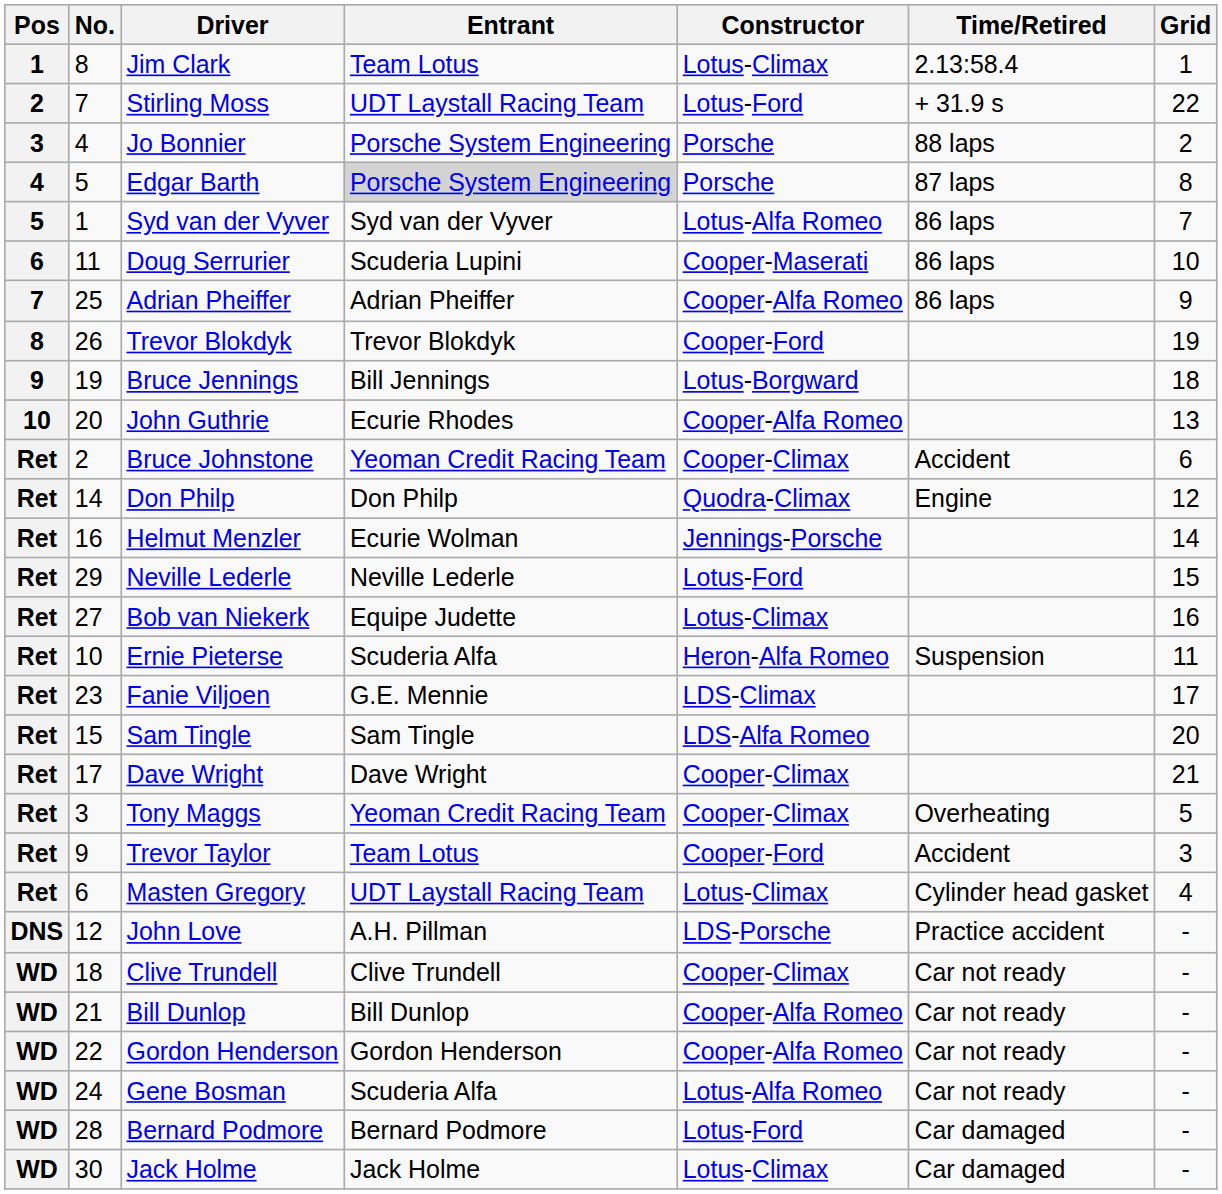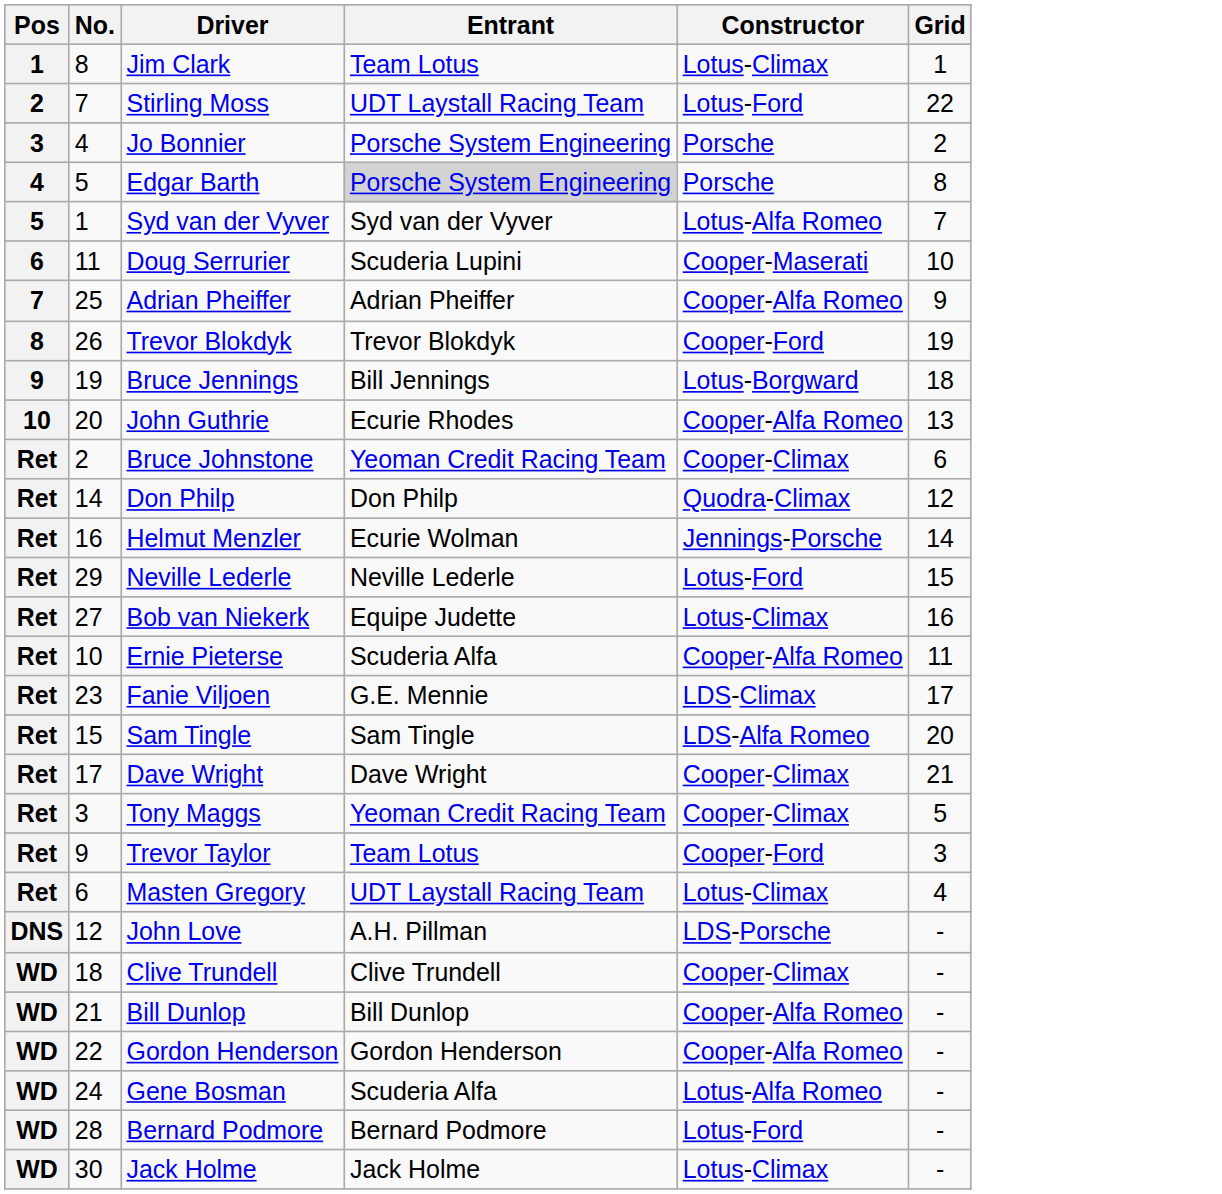 <table class="wikitable" style="font-size: 95%;">
 <tr>
 <th>Pos</th>
 <th>No.</th>
 <th>Driver</th>
 <th>Entrant</th>
 <th>Constructor</th>
-<th>Time/Retired</th>
 <th>Grid</th>
 </tr>
 <tr>
 <th>1</th>
 <td>8</td>
 <td> <a href='#'>Jim Clark</a></td>
 <td><a href='#'>Team Lotus</a></td>
 <td><a href='#'>Lotus</a>-<a href='#'>Climax</a></td>
-<td>2.13:58.4</td>
 <td style="text-align:center">1</td>
 </tr>
 <tr>
 <th>2</th>
 <td>7</td>
 <td> <a href='#'>Stirling Moss</a></td>
 <td><a href='#'>UDT Laystall Racing Team</a></td>
 <td><a href='#'>Lotus</a>-<a href='#'>Ford</a></td>
-<td>+ 31.9 s</td>
 <td style="text-align:center">22</td>
 </tr>
 <tr>
 <th>3</th>
 <td>4</td>
 <td> <a href='#'>Jo Bonnier</a></td>
 <td><a href='#'>Porsche System Engineering</a></td>
 <td><a href='#'>Porsche</a></td>
-<td>88 laps</td>
 <td style="text-align:center">2</td>
 </tr>
 <tr>
 <th>4</th>
 <td>5</td>
 <td> <a href='#'>Edgar Barth</a></td>
 <td style="background: lightgrey;"><a href='#'>Porsche System Engineering</a></td>
 <td><a href='#'>Porsche</a></td>
-<td>87 laps</td>
 <td style="text-align:center">8</td>
 </tr>
 <tr>
 <th>5</th>
 <td>1</td>
 <td> <a href='#'>Syd van der Vyver</a></td>
 <td>Syd van der Vyver</td>
 <td><a href='#'>Lotus</a>-<a href='#'>Alfa Romeo</a></td>
-<td>86 laps</td>
 <td style="text-align:center">7</td>
 </tr>
 <tr>
 <th>6</th>
 <td>11</td>
 <td> <a href='#'>Doug Serrurier</a></td>
 <td>Scuderia Lupini</td>
 <td><a href='#'>Cooper</a>-<a href='#'>Maserati</a></td>
-<td>86 laps</td>
 <td style="text-align:center">10</td>
 </tr>
 <tr>
 <th>7</th>
 <td>25</td>
 <td> <a href='#'>Adrian Pheiffer</a></td>
 <td>Adrian Pheiffer</td>
 <td><a href='#'>Cooper</a>-<a href='#'>Alfa Romeo</a></td>
-<td>86 laps</td>
 <td style="text-align:center">9</td>
 </tr>
 <tr>
 <th>8</th>
 <td>26</td>
 <td> <a href='#'>Trevor Blokdyk</a></td>
 <td>Trevor Blokdyk</td>
 <td><a href='#'>Cooper</a>-<a href='#'>Ford</a></td>
-<td></td>
 <td style="text-align:center">19</td>
 </tr>
 <tr>
 <th>9</th>
 <td>19</td>
 <td> <a href='#'>Bruce Jennings</a></td>
 <td>Bill Jennings</td>
 <td><a href='#'>Lotus</a>-<a href='#'>Borgward</a></td>
-<td></td>
 <td style="text-align:center">18</td>
 </tr>
 <tr>
 <th>10</th>
 <td>20</td>
 <td> <a href='#'>John Guthrie</a></td>
 <td>Ecurie Rhodes</td>
 <td><a href='#'>Cooper</a>-<a href='#'>Alfa Romeo</a></td>
-<td></td>
 <td style="text-align:center">13</td>
 </tr>
 <tr>
 <th>Ret</th>
 <td>2</td>
 <td> <a href='#'>Bruce Johnstone</a></td>
 <td><a href='#'>Yeoman Credit Racing Team</a></td>
 <td><a href='#'>Cooper</a>-<a href='#'>Climax</a></td>
-<td>Accident</td>
 <td style="text-align:center">6</td>
 </tr>
 <tr>
 <th>Ret</th>
 <td>14</td>
 <td> <a href='#'>Don Philp</a></td>
 <td>Don Philp</td>
 <td><a href='#'>Quodra</a>-<a href='#'>Climax</a></td>
-<td>Engine</td>
 <td style="text-align:center">12</td>
 </tr>
 <tr>
 <th>Ret</th>
 <td>16</td>
 <td> <a href='#'>Helmut Menzler</a></td>
 <td>Ecurie Wolman</td>
 <td><a href='#'>Jennings</a>-<a href='#'>Porsche</a></td>
-<td></td>
 <td style="text-align:center">14</td>
 </tr>
 <tr>
 <th>Ret</th>
 <td>29</td>
 <td> <a href='#'>Neville Lederle</a></td>
 <td>Neville Lederle</td>
 <td><a href='#'>Lotus</a>-<a href='#'>Ford</a></td>
-<td></td>
 <td style="text-align:center">15</td>
 </tr>
 <tr>
 <th>Ret</th>
 <td>27</td>
 <td> <a href='#'>Bob van Niekerk</a></td>
 <td>Equipe Judette</td>
 <td><a href='#'>Lotus</a>-<a href='#'>Climax</a></td>
-<td></td>
 <td style="text-align:center">16</td>
 </tr>
 <tr>
 <th>Ret</th>
 <td>10</td>
 <td> <a href='#'>Ernie Pieterse</a></td>
 <td>Scuderia Alfa</td>
-<td><a href='#'>Heron</a>-<a href='#'>Alfa Romeo</a></td>
-<td>Suspension</td>
+<td><a href='#'>Cooper</a>-<a href='#'>Alfa Romeo</a></td>
 <td style="text-align:center">11</td>
 </tr>
 <tr>
 <th>Ret</th>
 <td>23</td>
 <td> <a href='#'>Fanie Viljoen</a></td>
 <td>G.E. Mennie</td>
 <td><a href='#'>LDS</a>-<a href='#'>Climax</a></td>
-<td></td>
 <td style="text-align:center">17</td>
 </tr>
 <tr>
 <th>Ret</th>
 <td>15</td>
 <td> <a href='#'>Sam Tingle</a></td>
 <td>Sam Tingle</td>
 <td><a href='#'>LDS</a>-<a href='#'>Alfa Romeo</a></td>
-<td></td>
 <td style="text-align:center">20</td>
 </tr>
 <tr>
 <th>Ret</th>
 <td>17</td>
 <td> <a href='#'>Dave Wright</a></td>
 <td>Dave Wright</td>
 <td><a href='#'>Cooper</a>-<a href='#'>Climax</a></td>
-<td></td>
 <td style="text-align:center">21</td>
 </tr>
 <tr>
 <th>Ret</th>
 <td>3</td>
 <td> <a href='#'>Tony Maggs</a></td>
 <td><a href='#'>Yeoman Credit Racing Team</a></td>
 <td><a href='#'>Cooper</a>-<a href='#'>Climax</a></td>
-<td>Overheating</td>
 <td style="text-align:center">5</td>
 </tr>
 <tr>
 <th>Ret</th>
 <td>9</td>
 <td> <a href='#'>Trevor Taylor</a></td>
 <td><a href='#'>Team Lotus</a></td>
 <td><a href='#'>Cooper</a>-<a href='#'>Ford</a></td>
-<td>Accident</td>
 <td style="text-align:center">3</td>
 </tr>
 <tr>
 <th>Ret</th>
 <td>6</td>
 <td> <a href='#'>Masten Gregory</a></td>
 <td><a href='#'>UDT Laystall Racing Team</a></td>
 <td><a href='#'>Lotus</a>-<a href='#'>Climax</a></td>
-<td>Cylinder head gasket</td>
 <td style="text-align:center">4</td>
 </tr>
 <tr>
 <th>DNS</th>
 <td>12</td>
 <td> <a href='#'>John Love</a></td>
 <td>A.H. Pillman</td>
 <td><a href='#'>LDS</a>-<a href='#'>Porsche</a></td>
-<td>Practice accident</td>
 <td style="text-align:center">-</td>
 </tr>
 <tr>
 <th>WD</th>
 <td>18</td>
 <td> <a href='#'>Clive Trundell</a></td>
 <td>Clive Trundell</td>
 <td><a href='#'>Cooper</a>-<a href='#'>Climax</a></td>
-<td>Car not ready</td>
 <td style="text-align:center">-</td>
 </tr>
 <tr>
 <th>WD</th>
 <td>21</td>
 <td> <a href='#'>Bill Dunlop</a></td>
 <td>Bill Dunlop</td>
 <td><a href='#'>Cooper</a>-<a href='#'>Alfa Romeo</a></td>
-<td>Car not ready</td>
 <td style="text-align:center">-</td>
 </tr>
 <tr>
 <th>WD</th>
 <td>22</td>
 <td> <a href='#'>Gordon Henderson</a></td>
 <td>Gordon Henderson</td>
 <td><a href='#'>Cooper</a>-<a href='#'>Alfa Romeo</a></td>
-<td>Car not ready</td>
 <td style="text-align:center">-</td>
 </tr>
 <tr>
 <th>WD</th>
 <td>24</td>
 <td> <a href='#'>Gene Bosman</a></td>
 <td>Scuderia Alfa</td>
 <td><a href='#'>Lotus</a>-<a href='#'>Alfa Romeo</a></td>
-<td>Car not ready</td>
 <td style="text-align:center">-</td>
 </tr>
 <tr>
 <th>WD</th>
 <td>28</td>
 <td> <a href='#'>Bernard Podmore</a></td>
 <td>Bernard Podmore</td>
 <td><a href='#'>Lotus</a>-<a href='#'>Ford</a></td>
-<td>Car damaged</td>
 <td style="text-align:center">-</td>
 </tr>
 <tr>
 <th>WD</th>
 <td>30</td>
 <td> <a href='#'>Jack Holme</a></td>
 <td>Jack Holme</td>
 <td><a href='#'>Lotus</a>-<a href='#'>Climax</a></td>
-<td>Car damaged</td>
 <td style="text-align:center">-</td>
 </tr>
 </table>
